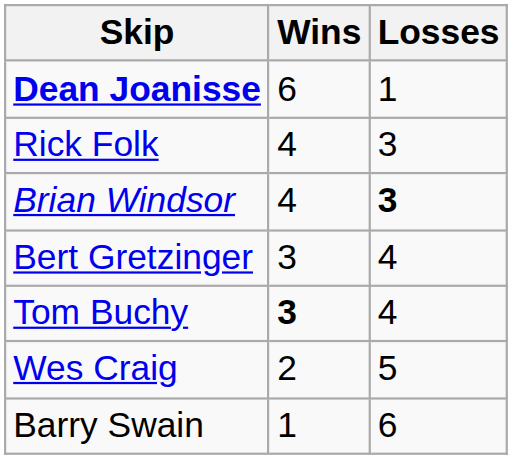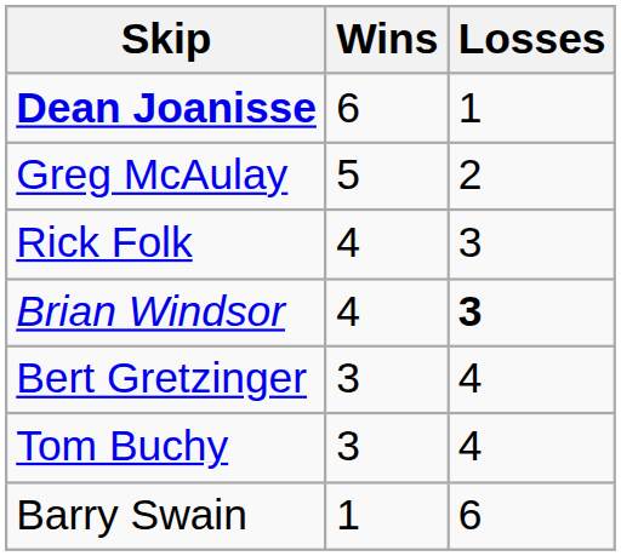 <table class="wikitable">
 <tr>
 <th>Skip</th>
 <th>Wins</th>
 <th>Losses</th>
 </tr>
 <tr>
 <td><strong><a href='#'>Dean Joanisse</a></strong></td>
 <td>6</td>
 <td>1</td>
+</tr>
+<tr>
+<td><a href='#'>Greg McAulay</a></td>
+<td>5</td>
+<td>2</td>
 </tr>
 <tr>
 <td><a href='#'>Rick Folk</a></td>
 <td>4</td>
 <td>3</td>
 </tr>
 <tr>
 <td><em><a href='#'>Brian Windsor</a></em></td>
 <td>4</td>
 <td><strong>3</strong></td>
 </tr>
 <tr>
 <td><a href='#'>Bert Gretzinger</a></td>
 <td>3</td>
 <td>4</td>
 </tr>
 <tr>
 <td><a href='#'>Tom Buchy</a></td>
-<td><strong>3</strong></td>
+<td>3</td>
 <td>4</td>
-</tr>
-<tr>
-<td><a href='#'>Wes Craig</a></td>
-<td>2</td>
-<td>5</td>
 </tr>
 <tr>
 <td>Barry Swain</td>
 <td>1</td>
 <td>6</td>
 </tr>
 </table>
